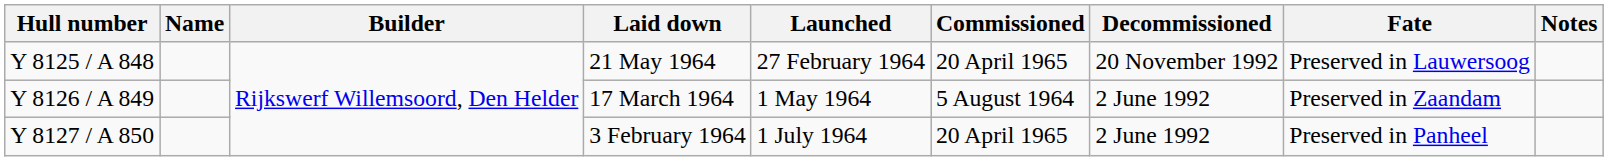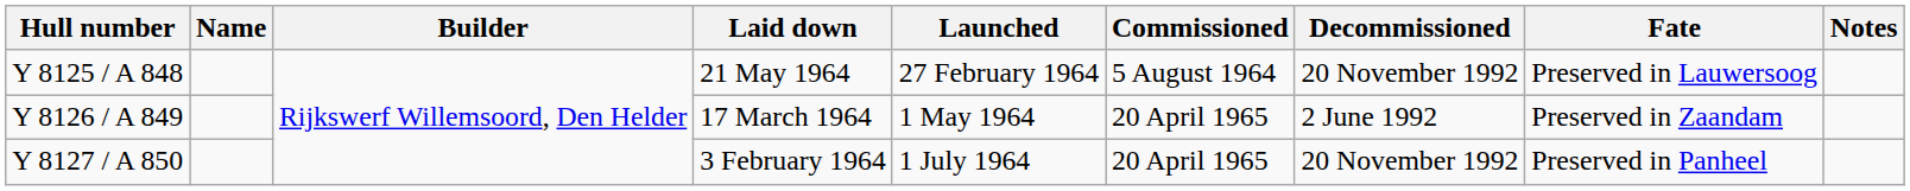 <table class="wikitable">
 <tr>
 <th>Hull number</th>
 <th>Name</th>
 <th>Builder</th>
 <th>Laid down</th>
 <th>Launched</th>
 <th>Commissioned</th>
 <th>Decommissioned</th>
 <th>Fate</th>
 <th>Notes</th>
 </tr>
 <tr>
 <td>Y 8125 / A 848</td>
 <td><em></em></td>
 <td rowspan=3 align=center><a href='#'>Rijkswerf Willemsoord</a>, <a href='#'>Den Helder</a></td>
 <td>21 May 1964</td>
 <td>27 February 1964</td>
-<td>20 April 1965</td>
+<td>5 August 1964</td>
 <td>20 November 1992</td>
 <td>Preserved in <a href='#'>Lauwersoog</a></td>
 <td></td>
 </tr>
 <tr>
 <td>Y 8126 / A 849</td>
 <td><em></em></td>
 <td>17 March 1964</td>
 <td>1 May 1964</td>
-<td>5 August 1964</td>
+<td>20 April 1965</td>
 <td>2 June 1992</td>
 <td>Preserved in <a href='#'>Zaandam</a></td>
 <td></td>
 </tr>
 <tr>
 <td>Y 8127 / A 850</td>
 <td><em></em></td>
 <td>3 February 1964</td>
 <td>1 July 1964</td>
 <td>20 April 1965</td>
-<td>2 June 1992</td>
+<td>20 November 1992</td>
 <td>Preserved in <a href='#'>Panheel</a></td>
 <td></td>
 </tr>
 </table>
